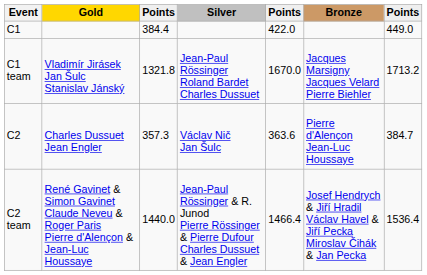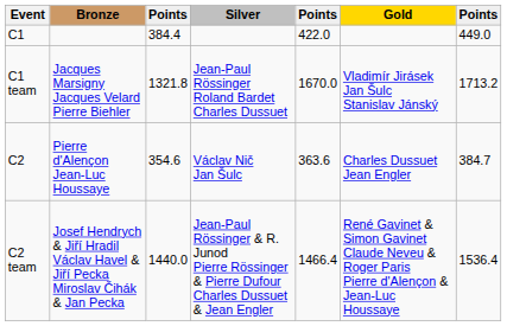 <table class="wikitable" width=100%>
 <tr>
 <th>Event</th>
-<td align=center bgcolor="gold"><strong>Gold</strong></td>
+<td align=center bgcolor="CC9966"><strong>Bronze</strong></td>
 <td align=center bgcolor="EFEFEF"><strong>Points</strong></td>
 <td align=center bgcolor="silver"><strong>Silver</strong></td>
 <td align=center bgcolor="EFEFEF"><strong>Points</strong></td>
-<td align=center bgcolor="CC9966"><strong>Bronze</strong></td>
+<td align=center bgcolor="gold"><strong>Gold</strong></td>
 <td align=center bgcolor="EFEFEF"><strong>Points</strong></td>
 </tr>
 <tr>
 <td>C1</td>
 <td></td>
 <td>384.4</td>
 <td></td>
 <td>422.0</td>
 <td></td>
 <td>449.0</td>
 </tr>
 <tr>
 <td>C1 team</td>
-<td><br><a href='#'>Vladimír Jirásek</a><br><a href='#'>Jan Šulc</a><br><a href='#'>Stanislav Jánský</a></td>
+<td><br><a href='#'>Jacques Marsigny</a><br><a href='#'>Jacques Velard</a><br><a href='#'>Pierre Biehler</a></td>
 <td>1321.8</td>
 <td><br><a href='#'>Jean-Paul Rössinger</a><br><a href='#'>Roland Bardet</a><br><a href='#'>Charles Dussuet</a></td>
 <td>1670.0</td>
-<td><br><a href='#'>Jacques Marsigny</a><br><a href='#'>Jacques Velard</a><br><a href='#'>Pierre Biehler</a></td>
+<td><br><a href='#'>Vladimír Jirásek</a><br><a href='#'>Jan Šulc</a><br><a href='#'>Stanislav Jánský</a></td>
 <td>1713.2</td>
 </tr>
 <tr>
 <td>C2</td>
-<td><br><a href='#'>Charles Dussuet</a><br><a href='#'>Jean Engler</a></td>
-<td>357.3</td>
+<td><br><a href='#'>Pierre d'Alençon</a><br><a href='#'>Jean-Luc Houssaye</a></td>
+<td>354.6</td>
 <td><br><a href='#'>Václav Nič</a><br><a href='#'>Jan Šulc</a></td>
 <td>363.6</td>
-<td><br><a href='#'>Pierre d'Alençon</a><br><a href='#'>Jean-Luc Houssaye</a></td>
+<td><br><a href='#'>Charles Dussuet</a><br><a href='#'>Jean Engler</a></td>
 <td>384.7</td>
 </tr>
 <tr>
 <td>C2 team</td>
-<td><br><a href='#'>René Gavinet</a> & <a href='#'>Simon Gavinet</a><br><a href='#'>Claude Neveu</a> & <a href='#'>Roger Paris</a><br><a href='#'>Pierre d'Alençon</a> & <a href='#'>Jean-Luc Houssaye</a></td>
+<td><br><a href='#'>Josef Hendrych</a> & <a href='#'>Jiří Hradil</a><br><a href='#'>Václav Havel</a> & <a href='#'>Jiří Pecka</a><br><a href='#'>Miroslav Čihák</a> & <a href='#'>Jan Pecka</a></td>
 <td>1440.0</td>
 <td><br><a href='#'>Jean-Paul Rössinger</a> & R. Junod<br><a href='#'>Pierre Rössinger</a> & <a href='#'>Pierre Dufour</a><br><a href='#'>Charles Dussuet</a> & <a href='#'>Jean Engler</a></td>
 <td>1466.4</td>
-<td><br><a href='#'>Josef Hendrych</a> & <a href='#'>Jiří Hradil</a><br><a href='#'>Václav Havel</a> & <a href='#'>Jiří Pecka</a><br><a href='#'>Miroslav Čihák</a> & <a href='#'>Jan Pecka</a></td>
+<td><br><a href='#'>René Gavinet</a> & <a href='#'>Simon Gavinet</a><br><a href='#'>Claude Neveu</a> & <a href='#'>Roger Paris</a><br><a href='#'>Pierre d'Alençon</a> & <a href='#'>Jean-Luc Houssaye</a></td>
 <td>1536.4</td>
 </tr>
 </table>
